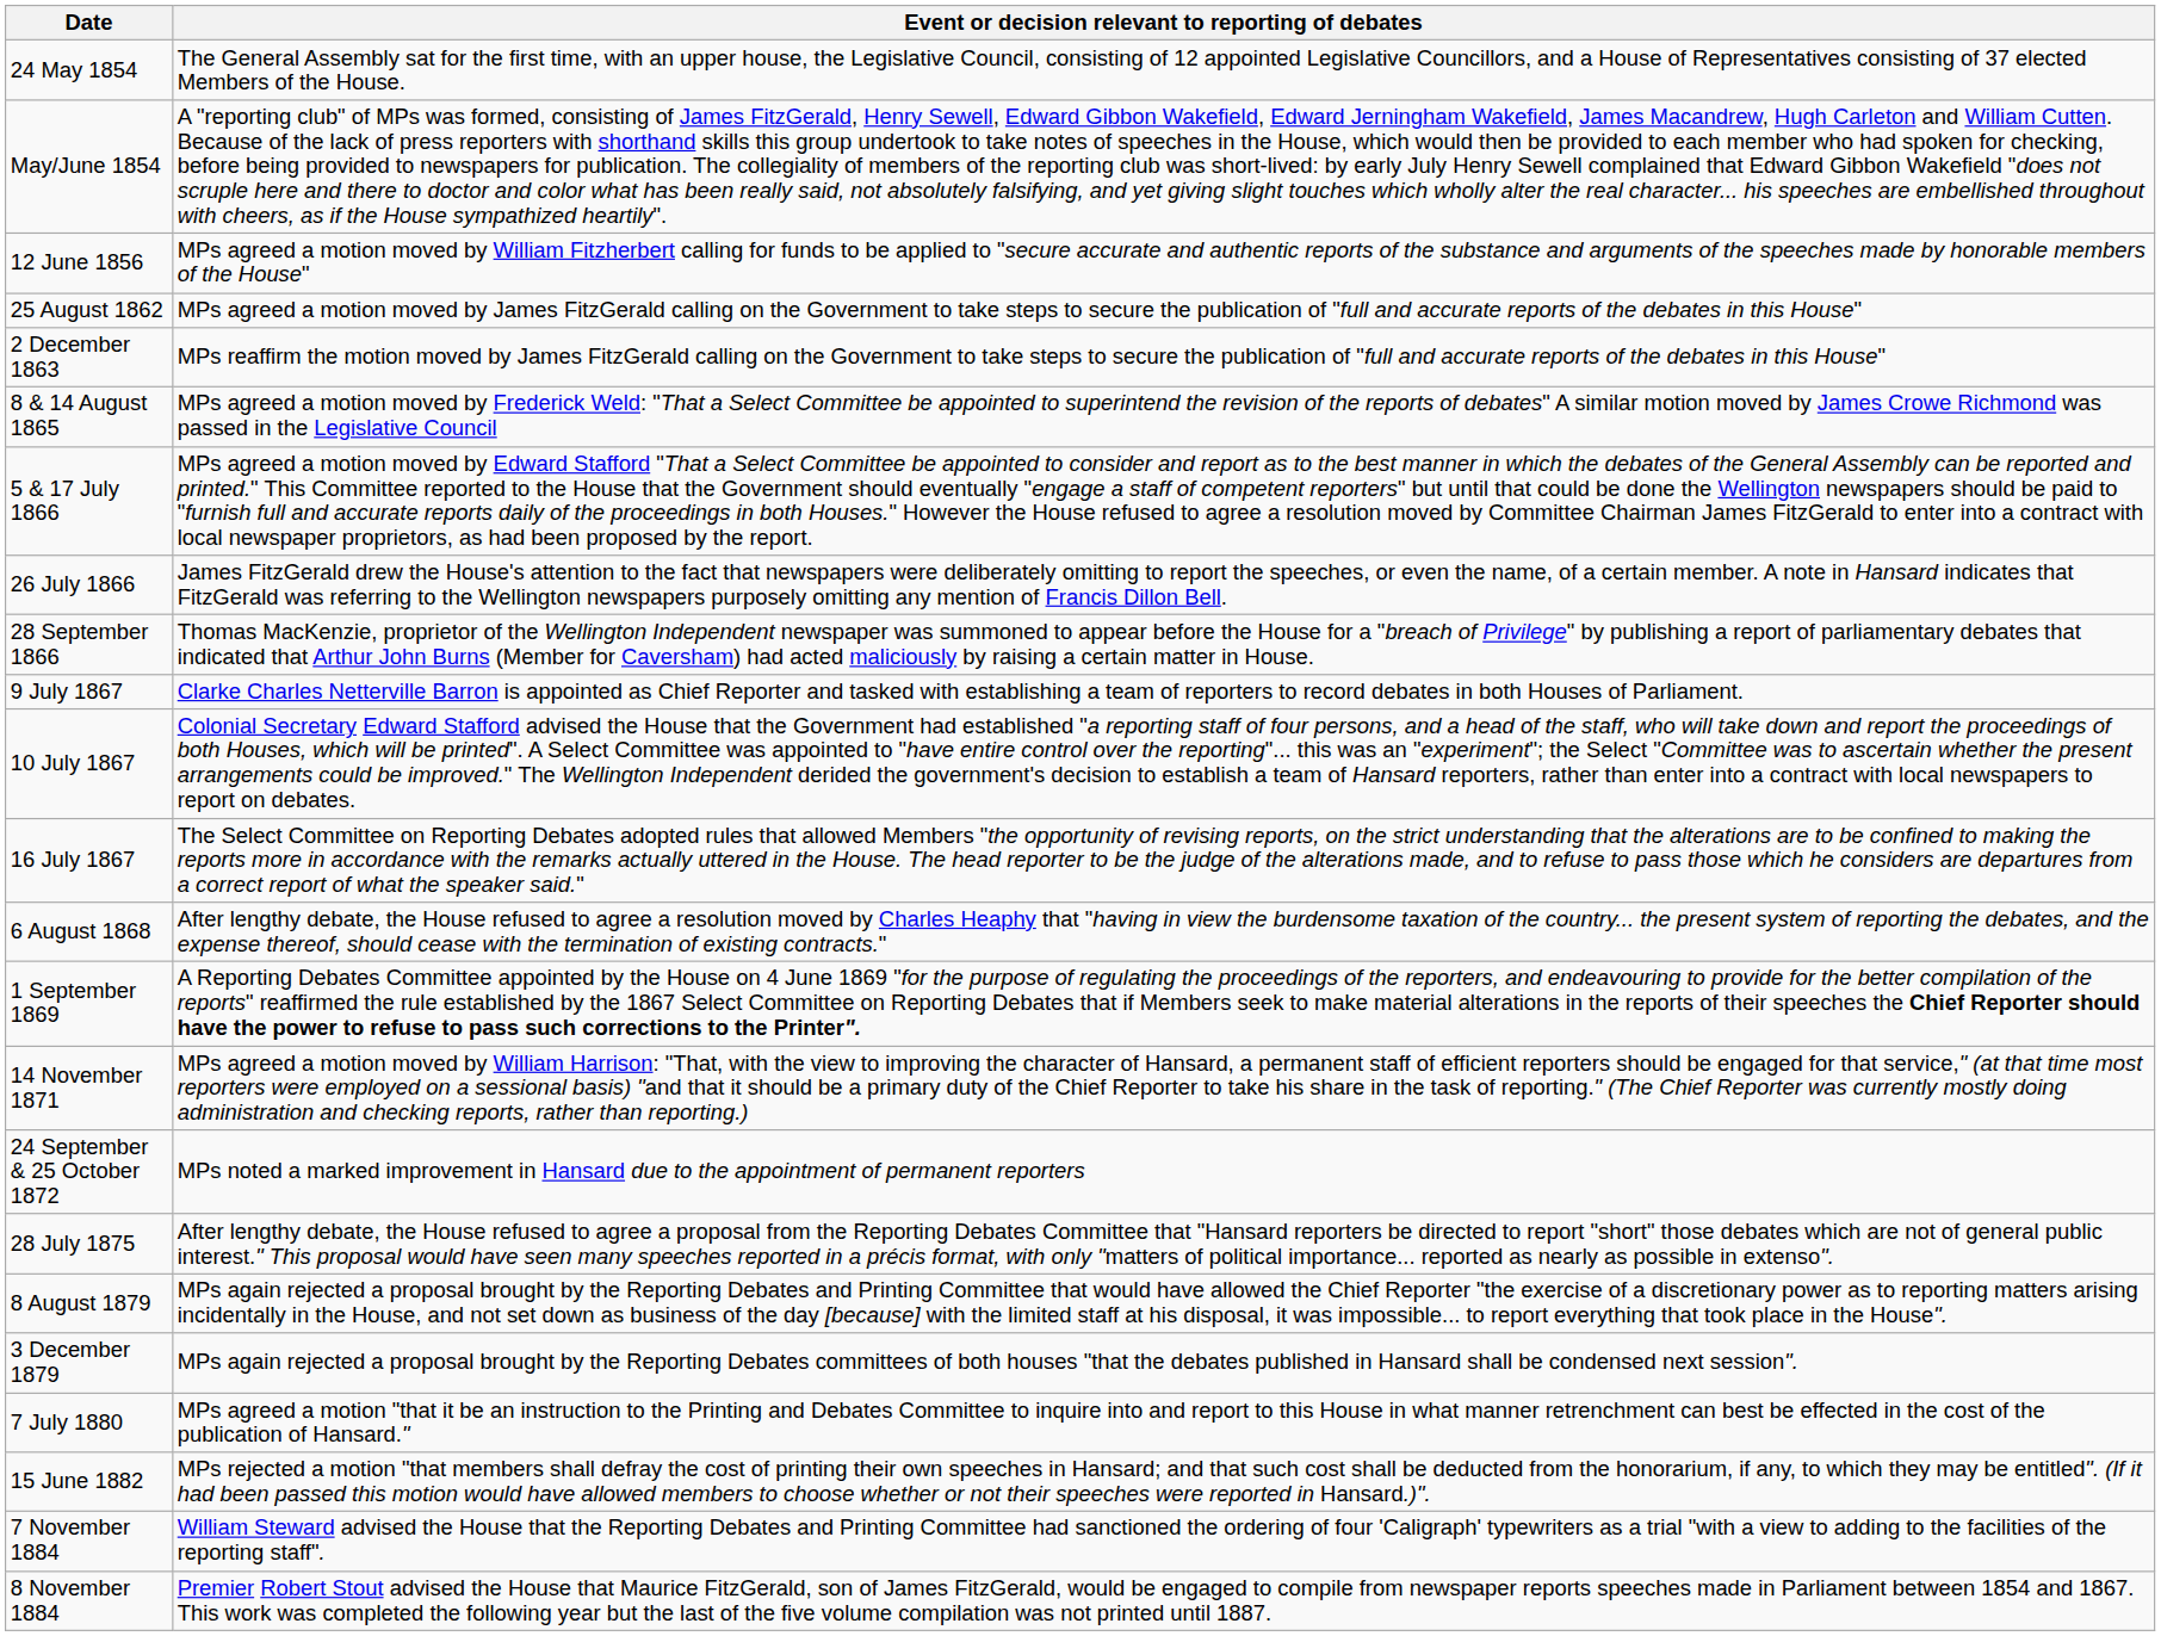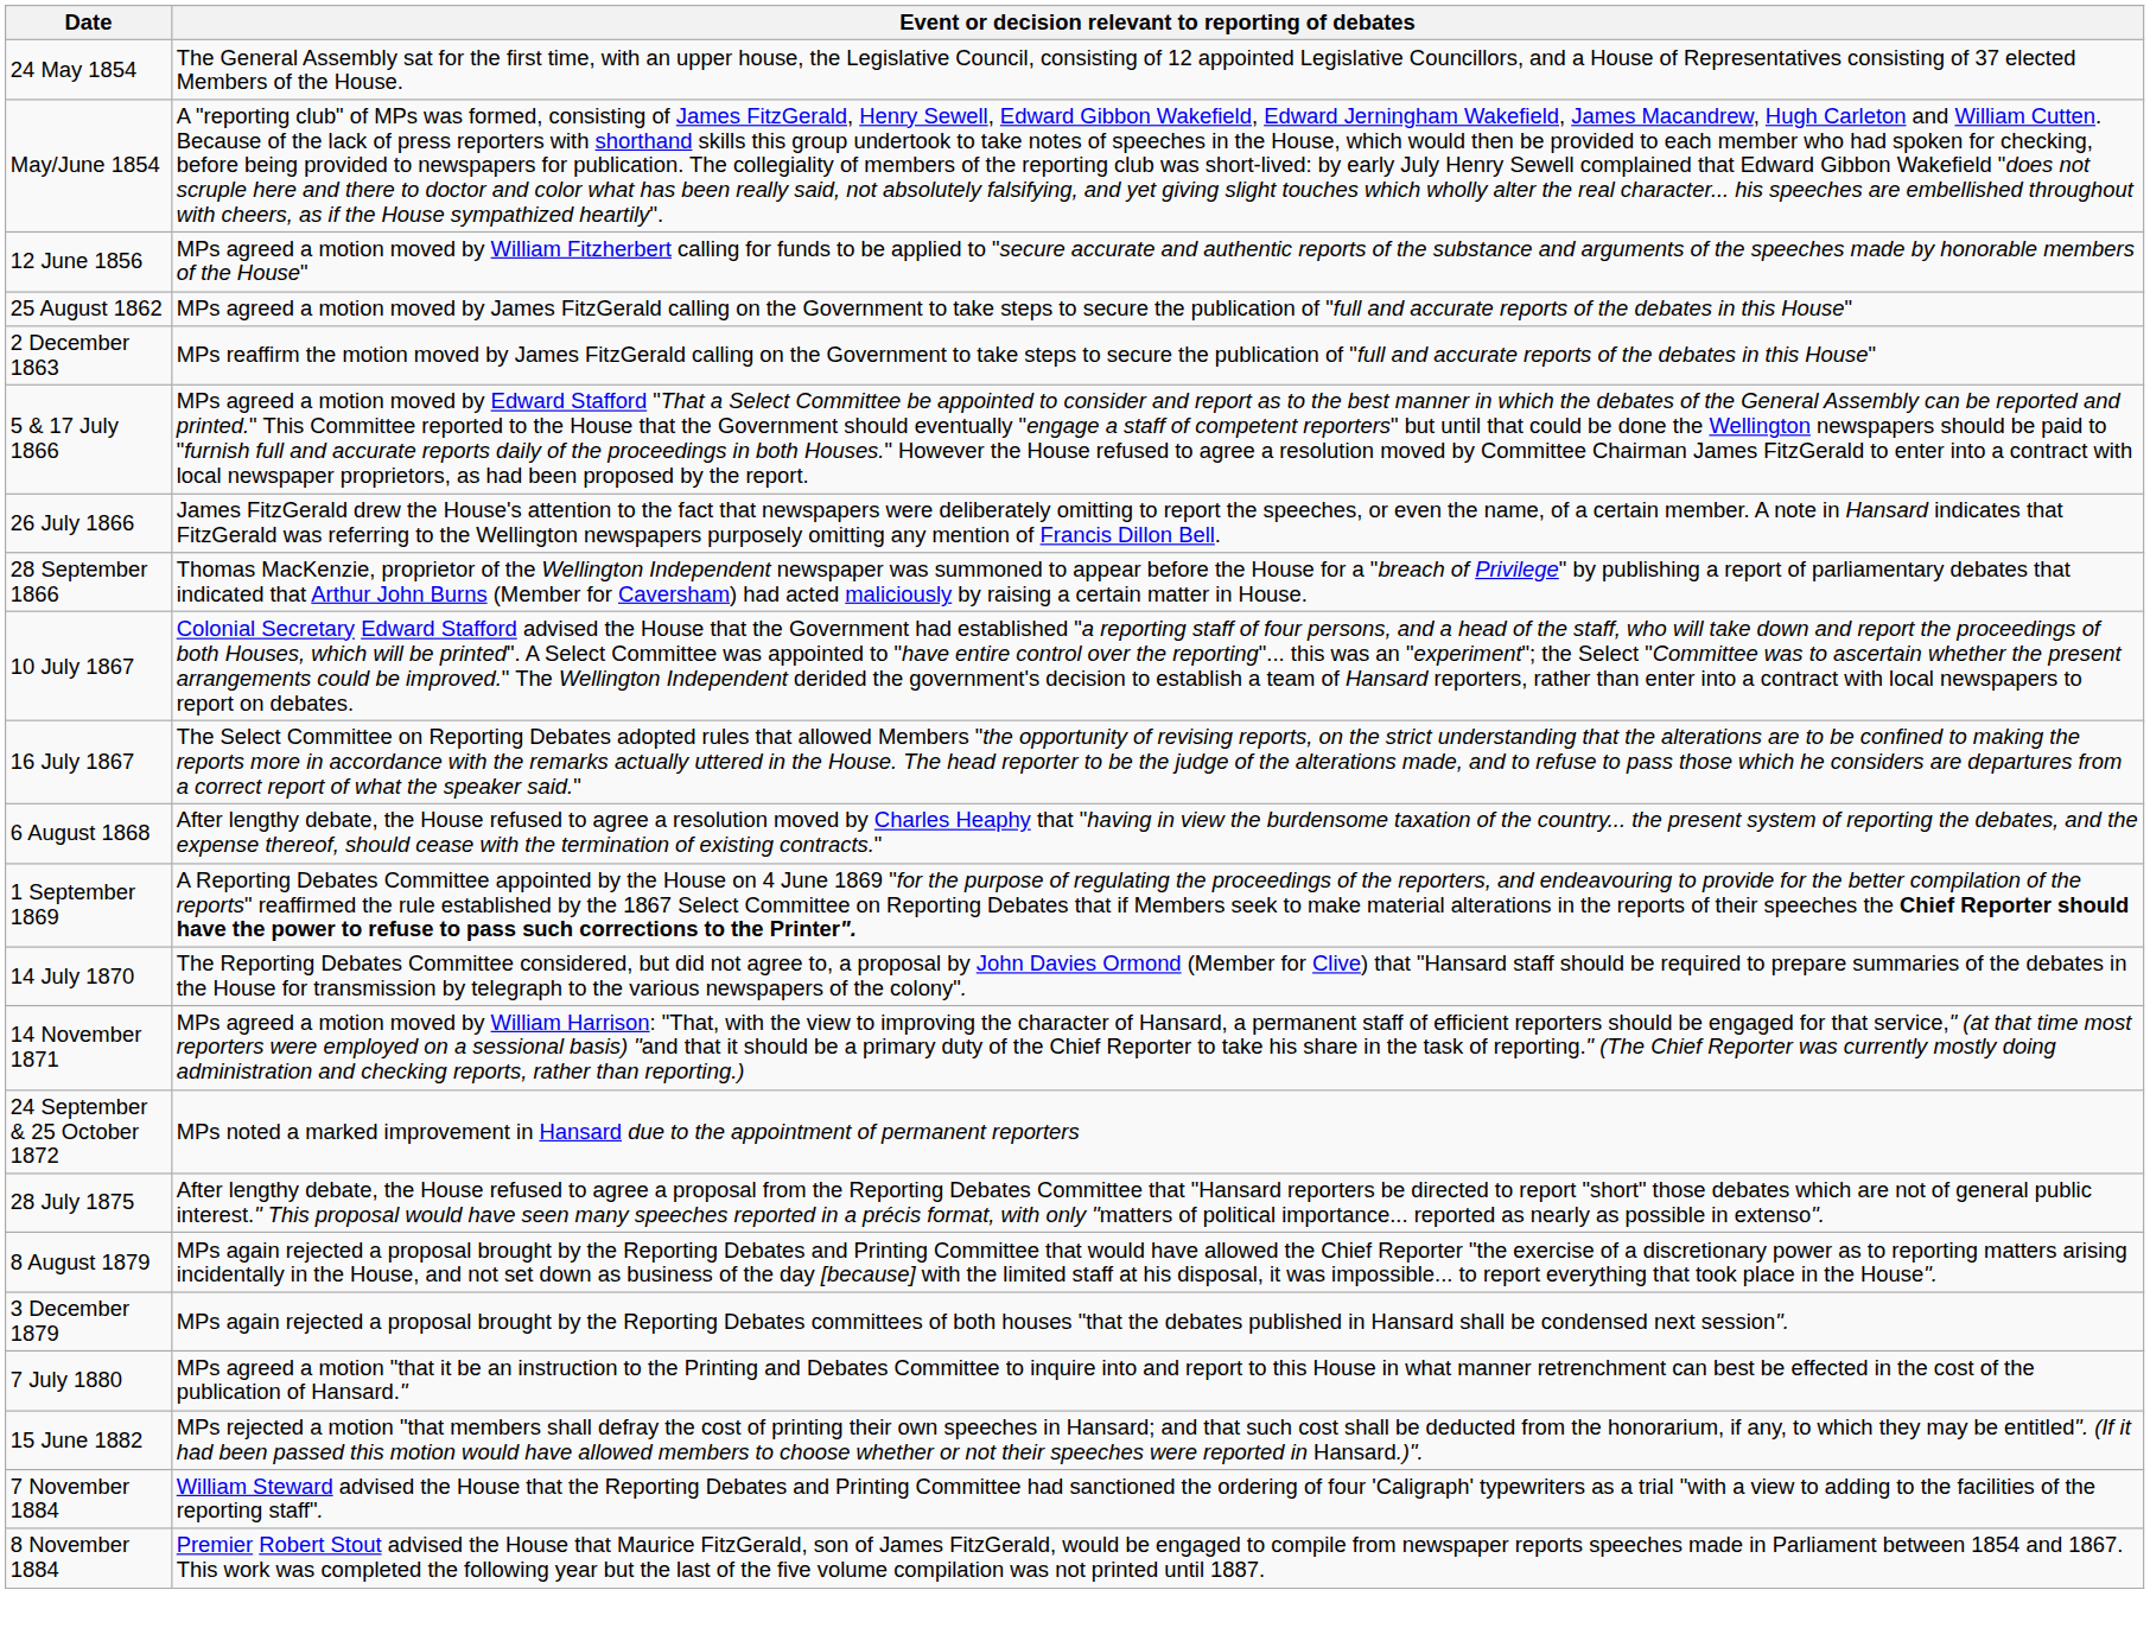 <table class="wikitable">
 <tr>
 <th>Date</th>
 <th>Event or decision relevant to reporting of debates</th>
 </tr>
 <tr>
 <td>24 May 1854</td>
 <td>The General Assembly sat for the first time, with an upper house, the Legislative Council, consisting of 12 appointed Legislative Councillors, and a House of Representatives consisting of 37 elected Members of the House.</td>
 </tr>
 <tr>
 <td>May/June 1854</td>
 <td>A "reporting club" of MPs was formed, consisting of <a href='#'>James FitzGerald</a>, <a href='#'>Henry Sewell</a>, <a href='#'>Edward Gibbon Wakefield</a>, <a href='#'>Edward Jerningham Wakefield</a>, <a href='#'>James Macandrew</a>, <a href='#'>Hugh Carleton</a> and <a href='#'>William Cutten</a>. Because of the lack of press reporters with <a href='#'>shorthand</a> skills this group undertook to take notes of speeches in the House, which would then be provided to each member who had spoken for checking, before being provided to newspapers for publication. The collegiality of members of the reporting club was short-lived: by early July Henry Sewell complained that Edward Gibbon Wakefield "<em>does not scruple here and there to doctor and color what has been really said, not absolutely falsifying, and yet giving slight touches which wholly alter the real character... his speeches are embellished throughout with cheers, as if the House sympathized heartily</em>".</td>
 </tr>
 <tr>
 <td>12 June 1856</td>
 <td>MPs agreed a motion moved by <a href='#'>William Fitzherbert</a> calling for funds to be applied to "<em>secure accurate and authentic reports of the substance and arguments of the speeches made by honorable members of the House</em>"</td>
 </tr>
 <tr>
 <td>25 August 1862</td>
 <td>MPs agreed a motion moved by James FitzGerald calling on the Government to take steps to secure the publication of "<em>full and accurate reports of the debates in this House</em>"</td>
 </tr>
 <tr>
 <td>2 December 1863</td>
 <td>MPs reaffirm the motion moved by James FitzGerald calling on the Government to take steps to secure the publication of "<em>full and accurate reports of the debates in this House</em>"</td>
 </tr>
 <tr>
-<td>8 & 14 August 1865</td>
-<td>MPs agreed a motion moved by <a href='#'>Frederick Weld</a>: "<em>That a Select Committee be appointed to superintend the revision of the reports of debates</em>" A similar motion moved by <a href='#'>James Crowe Richmond</a> was passed in the <a href='#'>Legislative Council</a></td>
-</tr>
-<tr>
 <td>5 & 17 July 1866</td>
 <td>MPs agreed a motion moved by <a href='#'>Edward Stafford</a>  "<em>That a Select Committee be appointed to consider and report as to the best manner in which the debates of the General Assembly can be reported and printed.</em>" This Committee reported to the House that the Government should eventually "<em>engage a staff of competent reporters</em>" but until that could be done the <a href='#'>Wellington</a> newspapers should be paid to "<em>furnish full and accurate reports daily of the proceedings in both Houses.</em>" However the House refused to agree a resolution moved by Committee Chairman James FitzGerald to enter into a contract with local newspaper proprietors, as had been proposed by the report.</td>
 </tr>
 <tr>
 <td>26 July 1866</td>
 <td>James FitzGerald drew the House's attention to the fact that newspapers were deliberately omitting to report the speeches, or even the name, of a certain member. A note in <em>Hansard</em> indicates that FitzGerald was referring to the Wellington newspapers purposely omitting any mention of <a href='#'>Francis Dillon Bell</a>.</td>
 </tr>
 <tr>
 <td>28 September 1866</td>
 <td>Thomas MacKenzie, proprietor of the <em>Wellington Independent</em> newspaper was summoned to appear before the House for a "<em>breach of <a href='#'>Privilege</a></em>" by publishing a report of parliamentary debates that indicated that <a href='#'>Arthur John Burns</a> (Member for <a href='#'>Caversham</a>) had acted <a href='#'>maliciously</a> by raising a certain matter in House.</td>
-</tr>
-<tr>
-<td>9 July 1867</td>
-<td><a href='#'>Clarke Charles Netterville Barron</a> is appointed as Chief Reporter and tasked with establishing a team of reporters to record debates in both Houses of Parliament.<br></td>
 </tr>
 <tr>
 <td>10 July 1867</td>
 <td><a href='#'>Colonial Secretary</a> <a href='#'>Edward Stafford</a> advised the House that the Government had established "<em>a reporting staff of four persons, and a head of the staff, who will take down and report the proceedings of both Houses, which will be printed</em>". A Select Committee was appointed to "<em>have entire control over the reporting</em>"... this was an "<em>experiment</em>"; the Select "<em>Committee was to ascertain whether the present arrangements could be improved.</em>" The <em>Wellington Independent</em> derided the government's decision to establish a team of <em>Hansard</em> reporters, rather than enter into a contract with local newspapers to report on debates.</td>
 </tr>
 <tr>
 <td>16 July 1867</td>
 <td>The Select Committee on Reporting Debates adopted rules that allowed Members "<em>the opportunity of revising reports, on the strict understanding that the alterations are to be confined to making the reports more in accordance with the remarks actually uttered in the House. The head reporter to be the judge of the alterations made, and to refuse to pass those which he considers are departures from a correct report of what the speaker said.</em>"</td>
 </tr>
 <tr>
 <td>6 August 1868</td>
 <td>After lengthy debate, the House refused to agree a resolution moved by <a href='#'>Charles Heaphy</a> that "<em>having in view the burdensome taxation of the country... the present system of reporting the debates, and the expense thereof, should cease with the termination of existing contracts.</em>"</td>
 </tr>
 <tr>
 <td>1 September 1869</td>
 <td>A Reporting Debates Committee appointed by the House on 4 June 1869 "<em>for the purpose of regulating the proceedings of the reporters, and endeavouring to provide for the better compilation of the reports</em>" reaffirmed the rule established by the 1867 Select Committee on Reporting Debates that if Members seek to make material alterations in the reports of their speeches the <strong>Chief Reporter should have the power to refuse to pass such corrections to the Printer<em>".</td>
+</tr>
+<tr>
+<td>14 July 1870</td>
+<td>The Reporting Debates Committee considered, but did not agree to, a proposal by <a href='#'>John Davies Ormond</a> (Member for <a href='#'>Clive</a>) that </em>"Hansard staff should be required to prepare summaries of the debates in the House for transmission by telegraph to the various newspapers of the colony"<em>.</td>
 </tr>
 <tr>
 <td>14 November 1871</td>
 <td>MPs agreed a motion moved by <a href='#'>William Harrison</a>: "</em>That, with the view to improving the character of Hansard, a permanent staff of efficient reporters should be engaged for that service,<em>" (at that time most reporters were employed on a sessional basis) "</em>and that it should be a primary duty of the Chief Reporter to take his share in the task of reporting.<em>" (The Chief Reporter was currently mostly doing administration and checking reports, rather than reporting.)</td>
 </tr>
 <tr>
 <td>24 September & 25 October 1872</td>
 <td>MPs noted a marked improvement in </em><a href='#'>Hansard</a><em> due to the appointment of permanent reporters</td>
 </tr>
 <tr>
 <td>28 July 1875</td>
 <td>After lengthy debate, the House refused to agree a proposal from the Reporting Debates Committee that "</em>Hansard reporters be directed to report "short" those debates which are not of general public interest.<em>" This proposal would have seen many speeches reported in a précis format, with only "</em>matters of political importance... reported as nearly as possible in extenso<em>".</td>
 </tr>
 <tr>
 <td>8 August 1879</td>
 <td>MPs again rejected a proposal brought by the Reporting Debates and Printing Committee that would have allowed the Chief Reporter "</em>the exercise of a discretionary power as to reporting matters arising incidentally in the House, and not set down as business of the day<em> [because] </em>with the limited staff at his disposal, it was impossible... to report everything that took place in the House<em>".</td>
 </tr>
 <tr>
 <td>3 December 1879</td>
 <td>MPs again rejected a proposal brought by the Reporting Debates committees of both houses "</em>that the debates published in Hansard shall be condensed next session<em>".</td>
 </tr>
 <tr>
 <td>7 July 1880</td>
 <td>MPs agreed a motion "</em>that it be an instruction to the Printing and Debates Committee to inquire into and report to this House in what manner retrenchment can best be effected in the cost of the publication of Hansard.<em>"</td>
 </tr>
 <tr>
 <td>15 June 1882</td>
 <td>MPs rejected a motion "</em>that members shall defray the cost of printing their own speeches in Hansard; and that such cost shall be deducted from the honorarium, if any, to which they may be entitled<em>". (If it had been passed this motion would have allowed members to choose whether or not their speeches were reported in </em>Hansard<em>.)".</td>
 </tr>
 <tr>
 <td>7 November 1884</td>
 <td><a href='#'>William Steward</a> advised the House that the Reporting Debates and Printing Committee had sanctioned the ordering of four 'Caligraph' typewriters as a trial </em>"with a view to adding to the facilities of the reporting staff"<em>.</td>
 </tr>
 <tr>
 <td>8 November 1884</td>
 <td><a href='#'>Premier</a> <a href='#'>Robert Stout</a> advised the House that Maurice FitzGerald, son of James FitzGerald, would be engaged to compile from newspaper reports speeches made in Parliament between 1854 and 1867. This work was completed the following year but the last of the five volume compilation was not printed until 1887.</td>
 </tr>
 </table>
